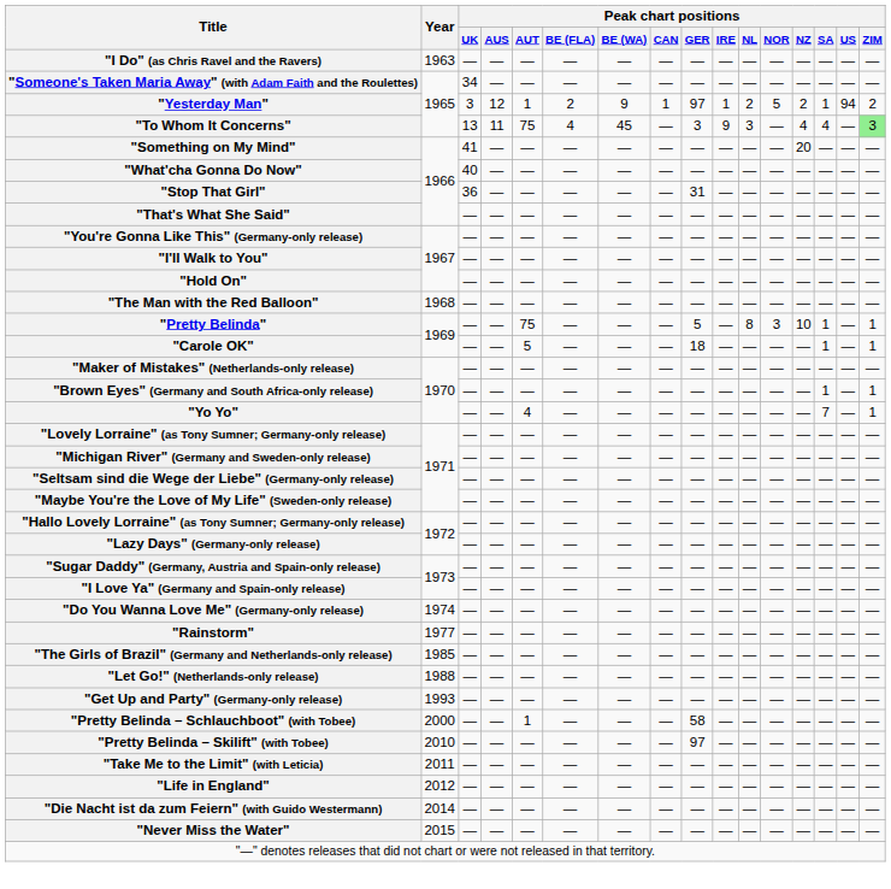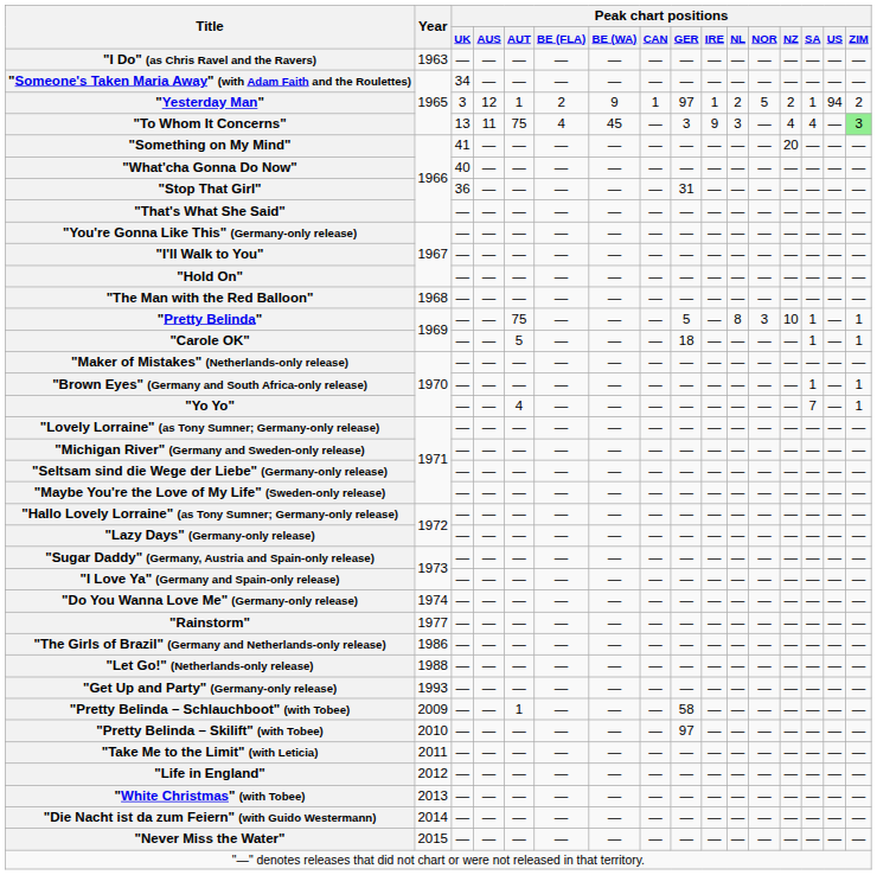 <table class="wikitable plainrowheaders" style="text-align:center;">
 <tr>
 <th rowspan="2">Title</th>
 <th rowspan="2">Year</th>
 <th colspan="14">Peak chart positions</th>
 </tr>
 <tr>
 <th><small><a href='#'>UK</a></small><br></th>
 <th scope="col"><small><a href='#'>AUS</a></small><br></th>
 <th><small><a href='#'>AUT</a></small><br></th>
 <th><small><a href='#'>BE (FLA)</a></small><br></th>
 <th><small><a href='#'>BE (WA)</a></small><br></th>
 <th><small><a href='#'>CAN</a></small><br></th>
 <th><small><a href='#'>GER</a></small><br></th>
 <th><small><a href='#'>IRE</a></small><br></th>
 <th><small><a href='#'>NL</a></small><br></th>
 <th><small><a href='#'>NOR</a></small><br></th>
 <th><small><a href='#'>NZ</a></small><br></th>
 <th><small><a href='#'>SA</a></small><br></th>
 <th scope="col"><small><a href='#'>US</a></small><br></th>
 <th><small><a href='#'>ZIM</a></small><br></th>
 </tr>
 <tr>
 <th scope="row">"I Do" <small>(as Chris Ravel and the Ravers)</small></th>
 <td>1963</td>
 <td>—</td>
 <td>—</td>
 <td>—</td>
 <td>—</td>
 <td>—</td>
 <td>—</td>
 <td>—</td>
 <td>—</td>
 <td>—</td>
 <td>—</td>
 <td>—</td>
 <td>—</td>
 <td>—</td>
 <td>—</td>
 </tr>
 <tr>
 <th scope="row">"<a href='#'>Someone's Taken Maria Away</a>" <small>(with <a href='#'>Adam Faith</a> and the Roulettes)</small></th>
 <td rowspan="3">1965</td>
 <td>34</td>
 <td>—</td>
 <td>—</td>
 <td>—</td>
 <td>—</td>
 <td>—</td>
 <td>—</td>
 <td>—</td>
 <td>—</td>
 <td>—</td>
 <td>—</td>
 <td>—</td>
 <td align="center">—</td>
 <td>—</td>
 </tr>
 <tr>
 <th scope="row">"<a href='#'>Yesterday Man</a>"</th>
 <td>3</td>
 <td>12</td>
 <td>1</td>
 <td>2</td>
 <td>9</td>
 <td>1</td>
 <td>97</td>
 <td>1</td>
 <td>2</td>
 <td>5</td>
 <td>2</td>
 <td>1</td>
 <td align="center">94</td>
 <td>2</td>
 </tr>
 <tr>
 <th scope="row">"To Whom It Concerns"</th>
 <td>13</td>
 <td>11</td>
 <td>75</td>
 <td>4</td>
 <td>45</td>
 <td>—</td>
 <td>3</td>
 <td>9</td>
 <td>3</td>
 <td>—</td>
 <td>4</td>
 <td>4</td>
 <td align="center">—</td>
 <td style="background: lightgreen;">3</td>
 </tr>
 <tr>
 <th scope="row">"Something on My Mind"</th>
 <td rowspan="4">1966</td>
 <td>41</td>
 <td>—</td>
 <td>—</td>
 <td>—</td>
 <td>—</td>
 <td>—</td>
 <td>—</td>
 <td>—</td>
 <td>—</td>
 <td>—</td>
 <td>20</td>
 <td>—</td>
 <td align="center">—</td>
 <td>—</td>
 </tr>
 <tr>
 <th scope="row">"What'cha Gonna Do Now"</th>
 <td>40</td>
 <td>—</td>
 <td>—</td>
 <td>—</td>
 <td>—</td>
 <td>—</td>
 <td>—</td>
 <td>—</td>
 <td>—</td>
 <td>—</td>
 <td>—</td>
 <td>—</td>
 <td align="center">—</td>
 <td>—</td>
 </tr>
 <tr>
 <th scope="row">"Stop That Girl"</th>
 <td>36</td>
 <td>—</td>
 <td>—</td>
 <td>—</td>
 <td>—</td>
 <td>—</td>
 <td>31</td>
 <td>—</td>
 <td>—</td>
 <td>—</td>
 <td>—</td>
 <td>—</td>
 <td align="center">—</td>
 <td>—</td>
 </tr>
 <tr>
 <th scope="row">"That's What She Said"</th>
 <td>—</td>
 <td>—</td>
 <td>—</td>
 <td>—</td>
 <td>—</td>
 <td>—</td>
 <td>—</td>
 <td>—</td>
 <td>—</td>
 <td>—</td>
 <td>—</td>
 <td>—</td>
 <td align="center">—</td>
 <td>—</td>
 </tr>
 <tr>
 <th scope="row">"You're Gonna Like This" <small>(Germany-only release)</small></th>
 <td rowspan="3">1967</td>
 <td>—</td>
 <td>—</td>
 <td>—</td>
 <td>—</td>
 <td>—</td>
 <td>—</td>
 <td>—</td>
 <td>—</td>
 <td>—</td>
 <td>—</td>
 <td>—</td>
 <td>—</td>
 <td>—</td>
 <td>—</td>
 </tr>
 <tr>
 <th scope="row">"I'll Walk to You"</th>
 <td>—</td>
 <td>—</td>
 <td>—</td>
 <td>—</td>
 <td>—</td>
 <td>—</td>
 <td>—</td>
 <td>—</td>
 <td>—</td>
 <td>—</td>
 <td>—</td>
 <td>—</td>
 <td>—</td>
 <td>—</td>
 </tr>
 <tr>
 <th scope="row">"Hold On"</th>
 <td>—</td>
 <td>—</td>
 <td>—</td>
 <td>—</td>
 <td>—</td>
 <td>—</td>
 <td>—</td>
 <td>—</td>
 <td>—</td>
 <td>—</td>
 <td>—</td>
 <td>—</td>
 <td align="center">—</td>
 <td>—</td>
 </tr>
 <tr>
 <th scope="row">"The Man with the Red Balloon"</th>
 <td>1968</td>
 <td>—</td>
 <td>—</td>
 <td>—</td>
 <td>—</td>
 <td>—</td>
 <td>—</td>
 <td>—</td>
 <td>—</td>
 <td>—</td>
 <td>—</td>
 <td>—</td>
 <td>—</td>
 <td>—</td>
 <td>—</td>
 </tr>
 <tr>
 <th scope="row">"<a href='#'>Pretty Belinda</a>"</th>
 <td rowspan="2">1969</td>
 <td>—</td>
 <td>—</td>
 <td>75</td>
 <td>—</td>
 <td>—</td>
 <td>—</td>
 <td>5</td>
 <td>—</td>
 <td>8</td>
 <td>3</td>
 <td>10</td>
 <td>1</td>
 <td>—</td>
 <td>1</td>
 </tr>
 <tr>
 <th scope="row">"Carole OK"</th>
 <td>—</td>
 <td>—</td>
 <td>5</td>
 <td>—</td>
 <td>—</td>
 <td>—</td>
 <td>18</td>
 <td>—</td>
 <td>—</td>
 <td>—</td>
 <td>—</td>
 <td>1</td>
 <td>—</td>
 <td>1</td>
 </tr>
 <tr>
 <th scope="row">"Maker of Mistakes" <small>(Netherlands-only release)</small></th>
 <td rowspan="3">1970</td>
 <td>—</td>
 <td>—</td>
 <td>—</td>
 <td>—</td>
 <td>—</td>
 <td>—</td>
 <td>—</td>
 <td>—</td>
 <td>—</td>
 <td>—</td>
 <td>—</td>
 <td>—</td>
 <td>—</td>
 <td>—</td>
 </tr>
 <tr>
 <th scope="row">"Brown Eyes" <small>(Germany and South Africa-only release)</small></th>
 <td>—</td>
 <td>—</td>
 <td>—</td>
 <td>—</td>
 <td>—</td>
 <td>—</td>
 <td>—</td>
 <td>—</td>
 <td>—</td>
 <td>—</td>
 <td>—</td>
 <td>1</td>
 <td>—</td>
 <td>1</td>
 </tr>
 <tr>
 <th scope="row">"Yo Yo"</th>
 <td>—</td>
 <td>—</td>
 <td>4</td>
 <td>—</td>
 <td>—</td>
 <td>—</td>
 <td>—</td>
 <td>—</td>
 <td>—</td>
 <td>—</td>
 <td>—</td>
 <td>7</td>
 <td>—</td>
 <td>1</td>
 </tr>
 <tr>
 <th scope="row">"Lovely Lorraine" <small>(as Tony Sumner; Germany-only release)</small></th>
 <td rowspan="4">1971</td>
 <td>—</td>
 <td>—</td>
 <td>—</td>
 <td>—</td>
 <td>—</td>
 <td>—</td>
 <td>—</td>
 <td>—</td>
 <td>—</td>
 <td>—</td>
 <td>—</td>
 <td>—</td>
 <td>—</td>
 <td>—</td>
 </tr>
 <tr>
 <th scope="row">"Michigan River" <small>(Germany and Sweden-only release)</small></th>
 <td>—</td>
 <td>—</td>
 <td>—</td>
 <td>—</td>
 <td>—</td>
 <td>—</td>
 <td>—</td>
 <td>—</td>
 <td>—</td>
 <td>—</td>
 <td>—</td>
 <td>—</td>
 <td>—</td>
 <td>—</td>
 </tr>
 <tr>
 <th scope="row">"Seltsam sind die Wege der Liebe" <small>(Germany-only release)</small></th>
 <td>—</td>
 <td>—</td>
 <td>—</td>
 <td>—</td>
 <td>—</td>
 <td>—</td>
 <td>—</td>
 <td>—</td>
 <td>—</td>
 <td>—</td>
 <td>—</td>
 <td>—</td>
 <td>—</td>
 <td>—</td>
 </tr>
 <tr>
 <th scope="row">"Maybe You're the Love of My Life" <small>(Sweden-only release)</small></th>
 <td>—</td>
 <td>—</td>
 <td>—</td>
 <td>—</td>
 <td>—</td>
 <td>—</td>
 <td>—</td>
 <td>—</td>
 <td>—</td>
 <td>—</td>
 <td>—</td>
 <td>—</td>
 <td>—</td>
 <td>—</td>
 </tr>
 <tr>
 <th scope="row">"Hallo Lovely Lorraine" <small>(as Tony Sumner; Germany-only release)</small></th>
 <td rowspan="2">1972</td>
 <td>—</td>
 <td>—</td>
 <td>—</td>
 <td>—</td>
 <td>—</td>
 <td>—</td>
 <td>—</td>
 <td>—</td>
 <td>—</td>
 <td>—</td>
 <td>—</td>
 <td>—</td>
 <td>—</td>
 <td>—</td>
 </tr>
 <tr>
 <th scope="row">"Lazy Days" <small>(Germany-only release)</small></th>
 <td>—</td>
 <td>—</td>
 <td>—</td>
 <td>—</td>
 <td>—</td>
 <td>—</td>
 <td>—</td>
 <td>—</td>
 <td>—</td>
 <td>—</td>
 <td>—</td>
 <td>—</td>
 <td>—</td>
 <td>—</td>
 </tr>
 <tr>
 <th scope="row">"Sugar Daddy" <small>(Germany, Austria and Spain-only release)</small></th>
 <td rowspan="2">1973</td>
 <td>—</td>
 <td>—</td>
 <td>—</td>
 <td>—</td>
 <td>—</td>
 <td>—</td>
 <td>—</td>
 <td>—</td>
 <td>—</td>
 <td>—</td>
 <td>—</td>
 <td>—</td>
 <td>—</td>
 <td>—</td>
 </tr>
 <tr>
 <th scope="row">"I Love Ya" <small>(Germany and Spain-only release)</small></th>
 <td>—</td>
 <td>—</td>
 <td>—</td>
 <td>—</td>
 <td>—</td>
 <td>—</td>
 <td>—</td>
 <td>—</td>
 <td>—</td>
 <td>—</td>
 <td>—</td>
 <td>—</td>
 <td>—</td>
 <td>—</td>
 </tr>
 <tr>
 <th scope="row">"Do You Wanna Love Me" <small>(Germany-only release)</small></th>
 <td>1974</td>
 <td>—</td>
 <td>—</td>
 <td>—</td>
 <td>—</td>
 <td>—</td>
 <td>—</td>
 <td>—</td>
 <td>—</td>
 <td>—</td>
 <td>—</td>
 <td>—</td>
 <td>—</td>
 <td>—</td>
 <td>—</td>
 </tr>
 <tr>
 <th scope="row">"Rainstorm"</th>
 <td>1977</td>
 <td>—</td>
 <td>—</td>
 <td>—</td>
 <td>—</td>
 <td>—</td>
 <td>—</td>
 <td>—</td>
 <td>—</td>
 <td>—</td>
 <td>—</td>
 <td>—</td>
 <td>—</td>
 <td>—</td>
 <td>—</td>
 </tr>
 <tr>
 <th scope="row">"The Girls of Brazil" <small>(Germany and Netherlands-only release)</small></th>
-<td>1985</td>
+<td>1986</td>
 <td>—</td>
 <td>—</td>
 <td>—</td>
 <td>—</td>
 <td>—</td>
 <td>—</td>
 <td>—</td>
 <td>—</td>
 <td>—</td>
 <td>—</td>
 <td>—</td>
 <td>—</td>
 <td>—</td>
 <td>—</td>
 </tr>
 <tr>
 <th scope="row">"Let Go!" <small>(Netherlands-only release)</small></th>
 <td>1988</td>
 <td>—</td>
 <td>—</td>
 <td>—</td>
 <td>—</td>
 <td>—</td>
 <td>—</td>
 <td>—</td>
 <td>—</td>
 <td>—</td>
 <td>—</td>
 <td>—</td>
 <td>—</td>
 <td>—</td>
 <td>—</td>
 </tr>
 <tr>
 <th scope="row">"Get Up and Party" <small>(Germany-only release)</small></th>
 <td>1993</td>
 <td>—</td>
 <td>—</td>
 <td>—</td>
 <td>—</td>
 <td>—</td>
 <td>—</td>
 <td>—</td>
 <td>—</td>
 <td>—</td>
 <td>—</td>
 <td>—</td>
 <td>—</td>
 <td>—</td>
 <td>—</td>
 </tr>
 <tr>
 <th scope="row">"Pretty Belinda – Schlauchboot" <small>(with Tobee)</small></th>
-<td>2000</td>
+<td>2009</td>
 <td>—</td>
 <td>—</td>
 <td>1</td>
 <td>—</td>
 <td>—</td>
 <td>—</td>
 <td>58</td>
 <td>—</td>
 <td>—</td>
 <td>—</td>
 <td>—</td>
 <td>—</td>
 <td>—</td>
 <td>—</td>
 </tr>
 <tr>
 <th scope="row">"Pretty Belinda – Skilift" <small>(with Tobee)</small></th>
 <td>2010</td>
 <td>—</td>
 <td>—</td>
 <td>—</td>
 <td>—</td>
 <td>—</td>
 <td>—</td>
 <td>97</td>
 <td>—</td>
 <td>—</td>
 <td>—</td>
 <td>—</td>
 <td>—</td>
 <td>—</td>
 <td>—</td>
 </tr>
 <tr>
 <th scope="row">"Take Me to the Limit" <small>(with Leticia)</small></th>
 <td>2011</td>
 <td>—</td>
 <td>—</td>
 <td>—</td>
 <td>—</td>
 <td>—</td>
 <td>—</td>
 <td>—</td>
 <td>—</td>
 <td>—</td>
 <td>—</td>
 <td>—</td>
 <td>—</td>
 <td>—</td>
 <td>—</td>
 </tr>
 <tr>
 <th scope="row">"Life in England"</th>
 <td>2012</td>
 <td>—</td>
 <td>—</td>
 <td>—</td>
 <td>—</td>
 <td>—</td>
 <td>—</td>
 <td>—</td>
 <td>—</td>
 <td>—</td>
 <td>—</td>
 <td>—</td>
 <td>—</td>
 <td>—</td>
 <td>—</td>
 </tr>
 <tr>
+<th scope="row">"<a href='#'>White Christmas</a>" <small>(with Tobee)</small></th>
+<td>2013</td>
+<td>—</td>
+<td>—</td>
+<td>—</td>
+<td>—</td>
+<td>—</td>
+<td>—</td>
+<td>—</td>
+<td>—</td>
+<td>—</td>
+<td>—</td>
+<td>—</td>
+<td>—</td>
+<td>—</td>
+<td>—</td>
+</tr>
+<tr>
 <th scope="row">"Die Nacht ist da zum Feiern" <small>(with Guido Westermann)</small></th>
 <td>2014</td>
 <td>—</td>
 <td>—</td>
 <td>—</td>
 <td>—</td>
 <td>—</td>
 <td>—</td>
 <td>—</td>
 <td>—</td>
 <td>—</td>
 <td>—</td>
 <td>—</td>
 <td>—</td>
 <td>—</td>
 <td>—</td>
 </tr>
 <tr>
 <th scope="row">"Never Miss the Water"</th>
 <td>2015</td>
 <td>—</td>
 <td>—</td>
 <td>—</td>
 <td>—</td>
 <td>—</td>
 <td>—</td>
 <td>—</td>
 <td>—</td>
 <td>—</td>
 <td>—</td>
 <td>—</td>
 <td>—</td>
 <td>—</td>
 <td>—</td>
 </tr>
 <tr>
 <td colspan="16" style="font-size:90%">"—" denotes releases that did not chart or were not released in that territory.</td>
 </tr>
 </table>
